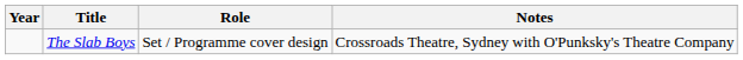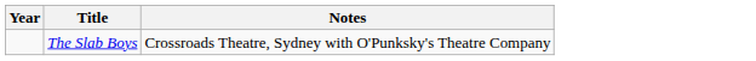 <table class=wikitable>
 <tr>
 <th>Year</th>
 <th>Title</th>
-<th>Role</th>
 <th>Notes</th>
 </tr>
 <tr>
 <td></td>
 <td><em><a href='#'>The Slab Boys</a></em></td>
-<td>Set / Programme cover design</td>
 <td>Crossroads Theatre, Sydney with O'Punksky's Theatre Company</td>
 </tr>
 </table>
